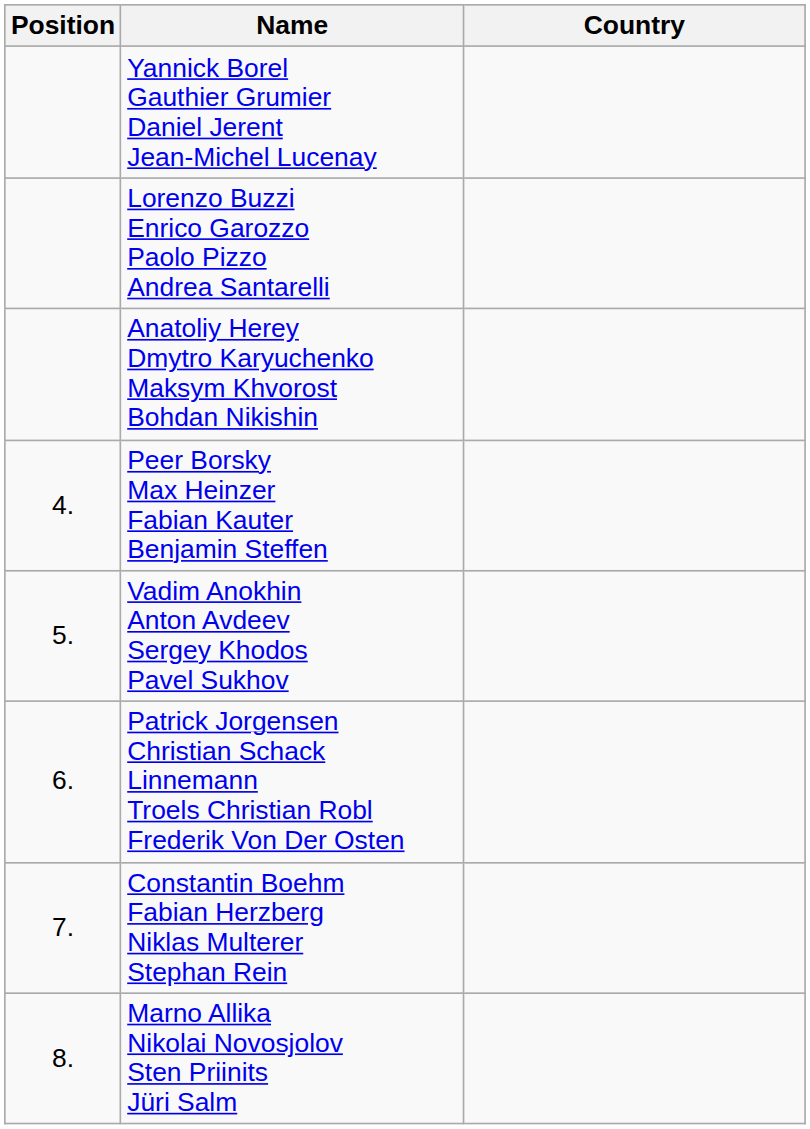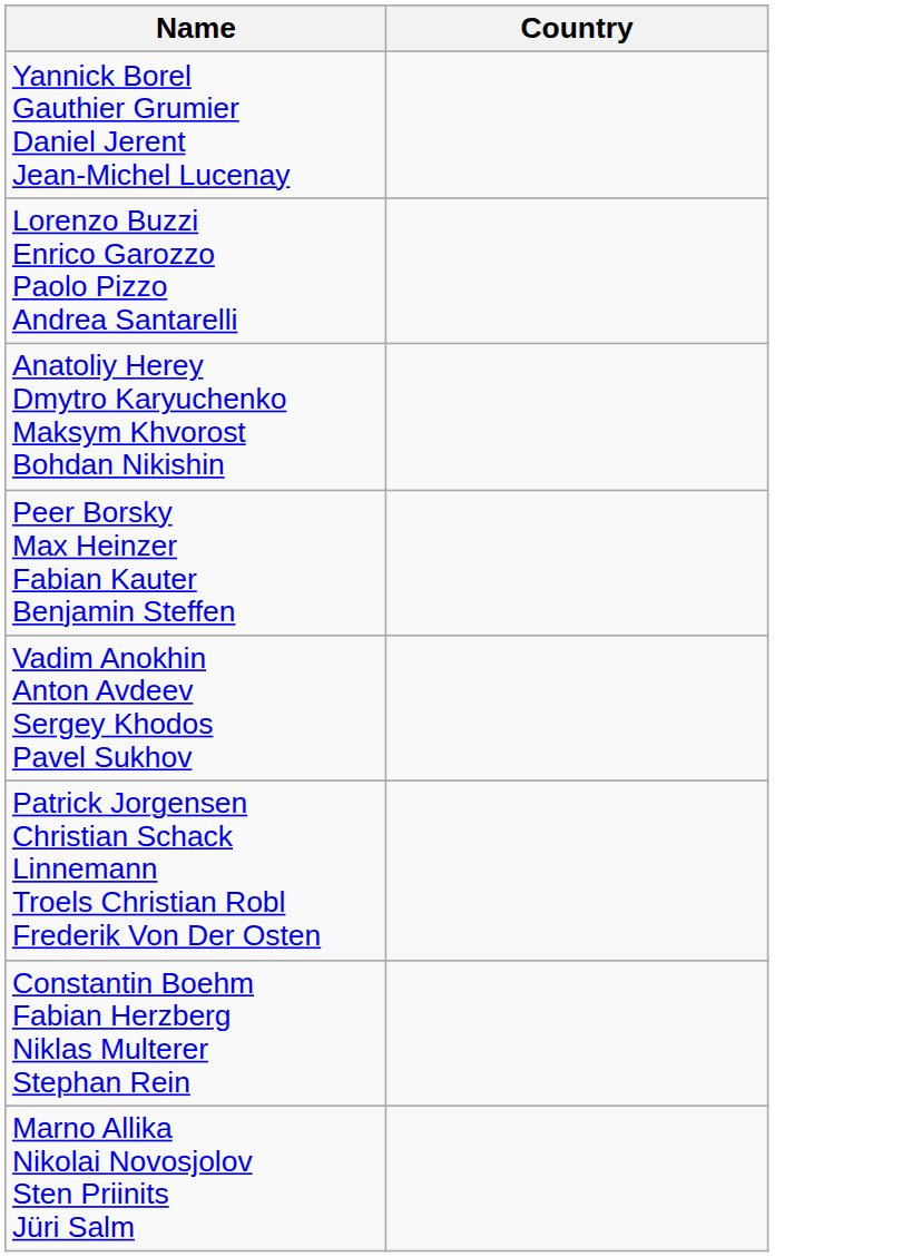 <table class="wikitable">
 <tr>
-<th width="20">Position</th>
 <th width="200">Name</th>
 <th width="200">Country</th>
 </tr>
 <tr>
-<td align="center"></td>
 <td><a href='#'>Yannick Borel</a><br><a href='#'>Gauthier Grumier</a><br><a href='#'>Daniel Jerent</a><br><a href='#'>Jean-Michel Lucenay</a></td>
 <td></td>
 </tr>
 <tr>
-<td align="center"></td>
 <td><a href='#'>Lorenzo Buzzi</a><br><a href='#'>Enrico Garozzo</a><br><a href='#'>Paolo Pizzo</a><br><a href='#'>Andrea Santarelli</a></td>
 <td></td>
 </tr>
 <tr>
-<td align="center"></td>
 <td><a href='#'>Anatoliy Herey</a><br><a href='#'>Dmytro Karyuchenko</a><br><a href='#'>Maksym Khvorost</a><br><a href='#'>Bohdan Nikishin</a></td>
 <td></td>
 </tr>
 <tr>
-<td align="center">4.</td>
 <td><a href='#'>Peer Borsky</a><br><a href='#'>Max Heinzer</a><br><a href='#'>Fabian Kauter</a><br><a href='#'>Benjamin Steffen</a></td>
 <td></td>
 </tr>
 <tr>
-<td align="center">5.</td>
 <td><a href='#'>Vadim Anokhin</a><br><a href='#'>Anton Avdeev</a><br><a href='#'>Sergey Khodos</a><br><a href='#'>Pavel Sukhov</a></td>
 <td></td>
 </tr>
 <tr>
-<td align="center">6.</td>
 <td><a href='#'>Patrick Jorgensen</a><br><a href='#'>Christian Schack Linnemann</a><br><a href='#'>Troels Christian Robl</a><br><a href='#'>Frederik Von Der Osten</a></td>
 <td></td>
 </tr>
 <tr>
-<td align="center">7.</td>
 <td><a href='#'>Constantin Boehm</a><br><a href='#'>Fabian Herzberg</a><br><a href='#'>Niklas Multerer</a><br><a href='#'>Stephan Rein</a></td>
 <td></td>
 </tr>
 <tr>
-<td align="center">8.</td>
 <td><a href='#'>Marno Allika</a><br><a href='#'>Nikolai Novosjolov</a><br><a href='#'>Sten Priinits</a><br><a href='#'>Jüri Salm</a></td>
 <td></td>
 </tr>
 </table>
